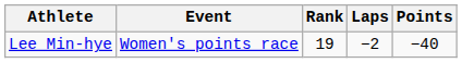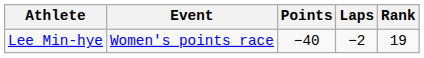 <table class=wikitable style="font-size:90%">
 <tr>
 <th>Athlete</th>
 <th>Event</th>
+<th>Points</th>
+<th>Laps</th>
 <th>Rank</th>
-<th>Laps</th>
-<th>Points</th>
 </tr>
 <tr align=center>
 <td align=left><a href='#'>Lee Min-hye</a></td>
 <td align=left><a href='#'>Women's points race</a></td>
+<td>−40</td>
+<td>−2</td>
 <td>19</td>
-<td>−2</td>
-<td>−40</td>
 </tr>
 </table>
